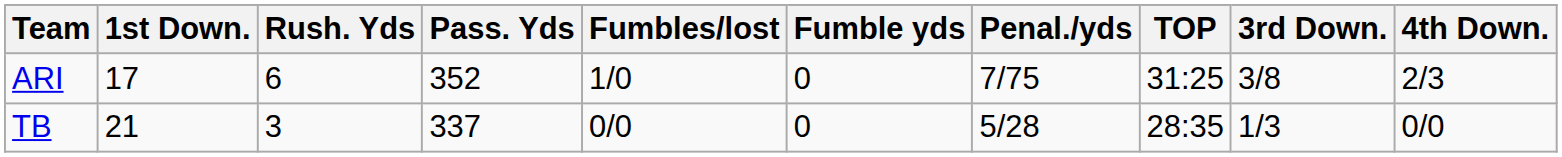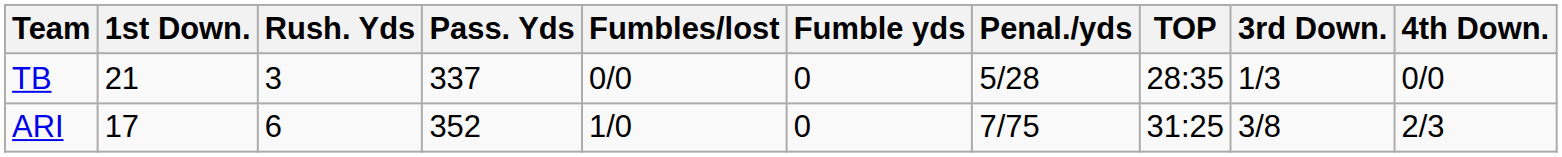 <table class="wikitable sortable">
 <tr>
 <th>Team</th>
 <th>1st Down.</th>
 <th>Rush. Yds</th>
 <th>Pass. Yds</th>
 <th>Fumbles/lost</th>
 <th>Fumble yds</th>
 <th>Penal./yds</th>
 <th>TOP</th>
 <th>3rd Down.</th>
 <th>4th Down.</th>
 </tr>
 <tr>
+<td><a href='#'>TB</a></td>
+<td>21</td>
+<td>3</td>
+<td>337</td>
+<td>0/0</td>
+<td>0</td>
+<td>5/28</td>
+<td>28:35</td>
+<td>1/3</td>
+<td>0/0</td>
+</tr>
+<tr>
 <td><a href='#'>ARI</a></td>
 <td>17</td>
 <td>6</td>
 <td>352</td>
 <td>1/0</td>
 <td>0</td>
 <td>7/75</td>
 <td>31:25</td>
 <td>3/8</td>
 <td>2/3</td>
 </tr>
-<tr>
-<td><a href='#'>TB</a></td>
-<td>21</td>
-<td>3</td>
-<td>337</td>
-<td>0/0</td>
-<td>0</td>
-<td>5/28</td>
-<td>28:35</td>
-<td>1/3</td>
-<td>0/0</td>
-</tr>
 </table>
